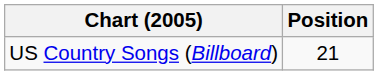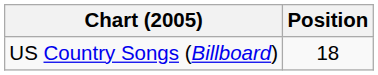 <table class="wikitable sortable">
 <tr>
 <th scope="col">Chart (2005)</th>
 <th scope="col">Position</th>
 </tr>
 <tr>
 <td>US <a href='#'>Country Songs</a> (<em><a href='#'>Billboard</a></em>)</td>
-<td align="center">21</td>
+<td align="center">18</td>
 </tr>
 </table>
